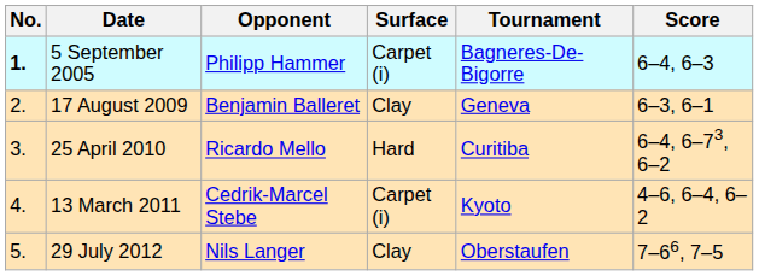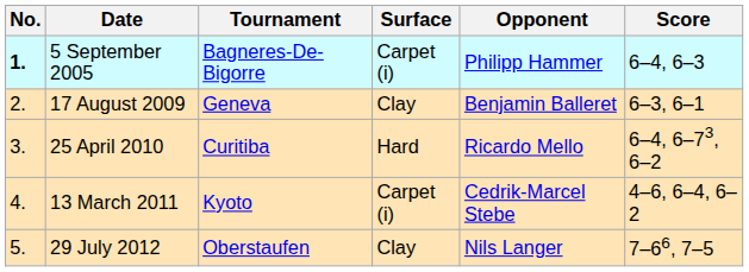 <table class="wikitable">
 <tr>
 <th>No.</th>
 <th>Date</th>
+<th>Tournament</th>
+<th>Surface</th>
 <th>Opponent</th>
-<th>Surface</th>
-<th>Tournament</th>
 <th>Score</th>
 </tr>
 <tr bgcolor="CFFCFF">
 <td><strong>1.</strong></td>
 <td>5 September 2005</td>
+<td><a href='#'>Bagneres-De-Bigorre</a></td>
+<td>Carpet (i)</td>
 <td> <a href='#'>Philipp Hammer</a></td>
-<td>Carpet (i)</td>
-<td><a href='#'>Bagneres-De-Bigorre</a></td>
 <td>6–4, 6–3</td>
 </tr>
 <tr bgcolor="moccasin">
 <td>2.</td>
 <td>17 August 2009</td>
+<td><a href='#'>Geneva</a></td>
+<td>Clay</td>
 <td> <a href='#'>Benjamin Balleret</a></td>
-<td>Clay</td>
-<td><a href='#'>Geneva</a></td>
 <td>6–3, 6–1</td>
 </tr>
 <tr bgcolor="moccasin">
 <td>3.</td>
 <td>25 April 2010</td>
+<td><a href='#'>Curitiba</a></td>
+<td>Hard</td>
 <td> <a href='#'>Ricardo Mello</a></td>
-<td>Hard</td>
-<td><a href='#'>Curitiba</a></td>
 <td>6–4, 6–7<sup>3</sup>, 6–2</td>
 </tr>
 <tr bgcolor="moccasin">
 <td>4.</td>
 <td>13 March 2011</td>
+<td><a href='#'>Kyoto</a></td>
+<td>Carpet (i)</td>
 <td> <a href='#'>Cedrik-Marcel Stebe</a></td>
-<td>Carpet (i)</td>
-<td><a href='#'>Kyoto</a></td>
 <td>4–6, 6–4, 6–2</td>
 </tr>
 <tr bgcolor="moccasin">
 <td>5.</td>
 <td>29 July 2012</td>
+<td><a href='#'>Oberstaufen</a></td>
+<td>Clay</td>
 <td> <a href='#'>Nils Langer</a></td>
-<td>Clay</td>
-<td><a href='#'>Oberstaufen</a></td>
 <td>7–6<sup>6</sup>, 7–5</td>
 </tr>
 </table>
